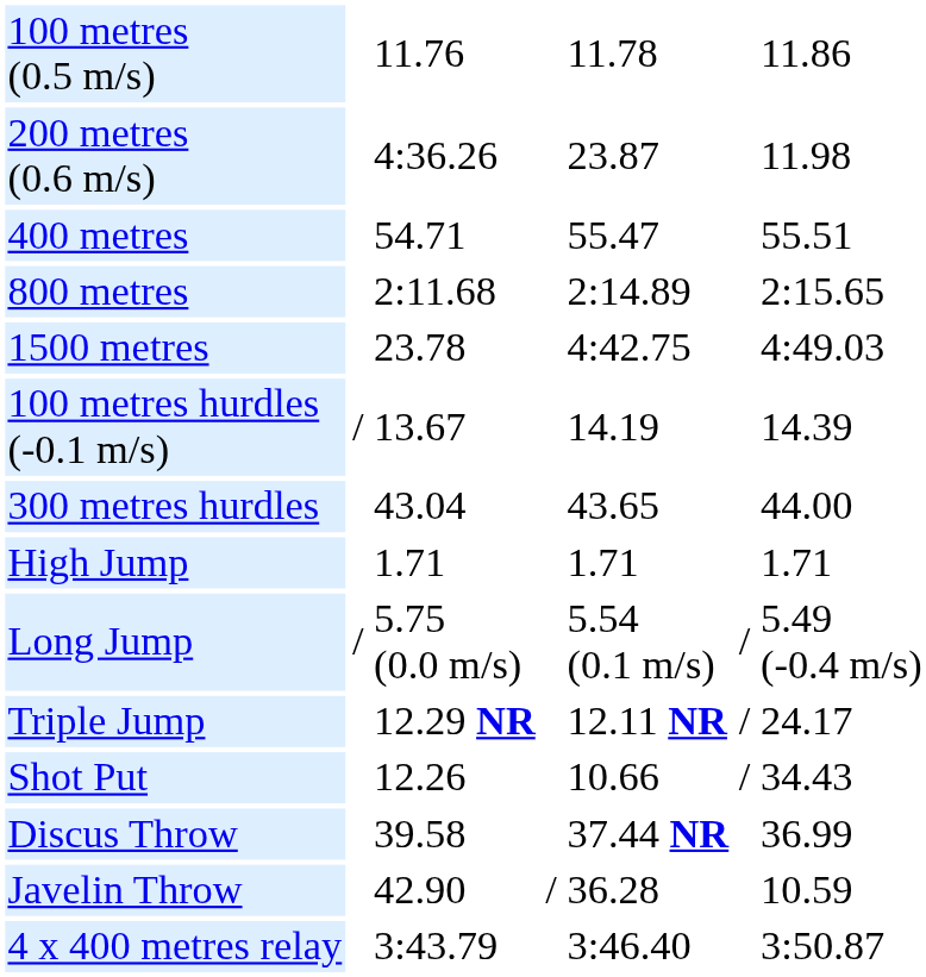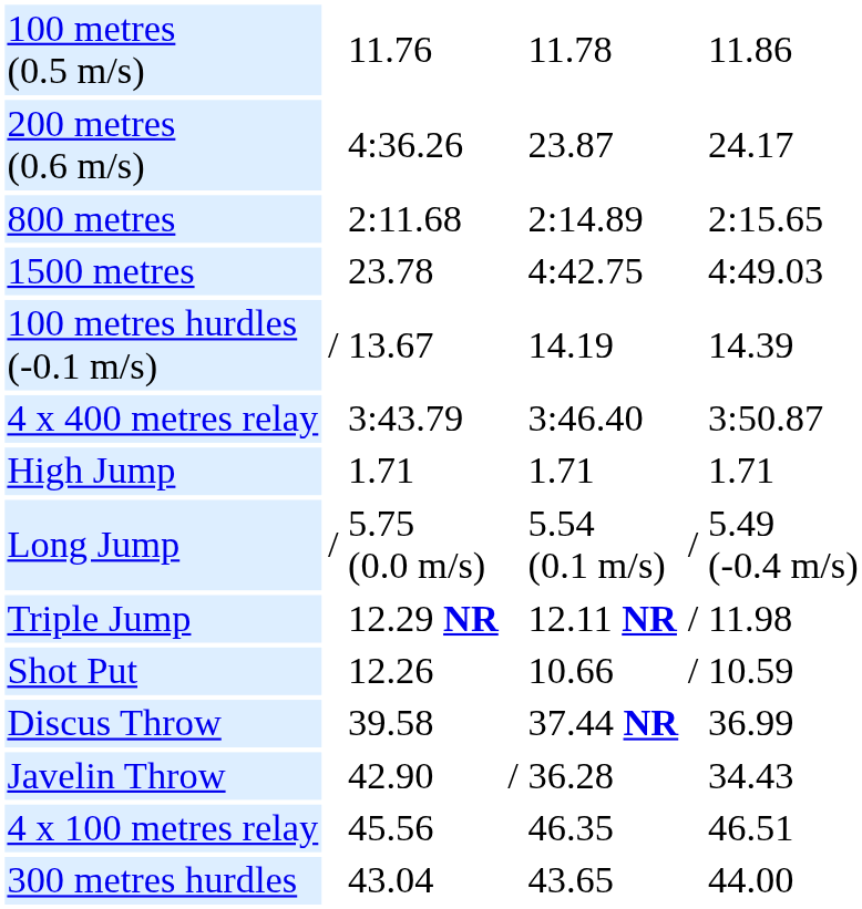 <table>
 <tr>
 <td bgcolor = DDEEFF><a href='#'>100 metres</a> <br> (0.5 m/s)</td>
 <td></td>
 <td>11.76</td>
 <td></td>
 <td>11.78</td>
 <td></td>
 <td>11.86</td>
 </tr>
 <tr>
 <td bgcolor = DDEEFF><a href='#'>200 metres</a> <br> (0.6 m/s)</td>
 <td></td>
 <td>4:36.26</td>
 <td></td>
 <td>23.87</td>
 <td></td>
-<td>11.98</td>
-</tr>
-<tr>
-<td bgcolor = DDEEFF><a href='#'>400 metres</a></td>
-<td></td>
-<td>54.71</td>
-<td></td>
-<td>55.47</td>
-<td></td>
-<td>55.51</td>
+<td>24.17</td>
 </tr>
 <tr>
 <td bgcolor = DDEEFF><a href='#'>800 metres</a></td>
 <td></td>
 <td>2:11.68</td>
 <td></td>
 <td>2:14.89</td>
 <td></td>
 <td>2:15.65</td>
 </tr>
 <tr>
 <td bgcolor = DDEEFF><a href='#'>1500 metres</a></td>
 <td></td>
 <td>23.78</td>
 <td></td>
 <td>4:42.75</td>
 <td></td>
 <td>4:49.03</td>
 </tr>
 <tr>
 <td bgcolor = DDEEFF><a href='#'>100 metres hurdles</a> <br> (-0.1 m/s)</td>
 <td>/</td>
 <td>13.67</td>
 <td></td>
 <td>14.19</td>
 <td></td>
 <td>14.39</td>
 </tr>
 <tr>
-<td bgcolor = DDEEFF><a href='#'>300 metres hurdles</a></td>
+<td bgcolor = DDEEFF><a href='#'>4 x 400 metres relay</a></td>
 <td></td>
-<td>43.04</td>
+<td>3:43.79</td>
 <td></td>
-<td>43.65</td>
+<td>3:46.40</td>
 <td></td>
-<td>44.00</td>
+<td>3:50.87</td>
 </tr>
 <tr>
 <td bgcolor = DDEEFF><a href='#'>High Jump</a></td>
 <td></td>
 <td>1.71</td>
 <td></td>
 <td>1.71</td>
 <td></td>
 <td>1.71</td>
 </tr>
 <tr>
 <td bgcolor = DDEEFF><a href='#'>Long Jump</a></td>
 <td>/</td>
 <td>5.75 <br> (0.0 m/s)</td>
 <td></td>
 <td>5.54 <br> (0.1 m/s)</td>
 <td>/</td>
 <td>5.49 <br> (-0.4 m/s)</td>
 </tr>
 <tr>
 <td bgcolor = DDEEFF><a href='#'>Triple Jump</a></td>
 <td></td>
 <td>12.29 <strong><a href='#'>NR</a></strong></td>
 <td></td>
 <td>12.11 <strong><a href='#'>NR</a></strong></td>
 <td>/</td>
-<td>24.17</td>
+<td>11.98</td>
 </tr>
 <tr>
 <td bgcolor = DDEEFF><a href='#'>Shot Put</a></td>
 <td></td>
 <td>12.26</td>
 <td></td>
 <td>10.66</td>
 <td>/</td>
-<td>34.43</td>
+<td>10.59</td>
 </tr>
 <tr>
 <td bgcolor = DDEEFF><a href='#'>Discus Throw</a></td>
 <td></td>
 <td>39.58</td>
 <td></td>
 <td>37.44 <strong><a href='#'>NR</a></strong></td>
 <td></td>
 <td>36.99</td>
 </tr>
 <tr>
 <td bgcolor = DDEEFF><a href='#'>Javelin Throw</a></td>
 <td></td>
 <td>42.90</td>
 <td>/</td>
 <td>36.28</td>
 <td></td>
-<td>10.59</td>
+<td>34.43</td>
 </tr>
 <tr>
-<td bgcolor = DDEEFF><a href='#'>4 x 400 metres relay</a></td>
+<td bgcolor = DDEEFF><a href='#'>4 x 100 metres relay</a></td>
 <td></td>
-<td>3:43.79</td>
+<td>45.56</td>
 <td></td>
-<td>3:46.40</td>
+<td>46.35</td>
 <td></td>
-<td>3:50.87</td>
+<td>46.51</td>
+</tr>
+<tr>
+<td bgcolor = DDEEFF><a href='#'>300 metres hurdles</a></td>
+<td></td>
+<td>43.04</td>
+<td></td>
+<td>43.65</td>
+<td></td>
+<td>44.00</td>
 </tr>
 </table>
